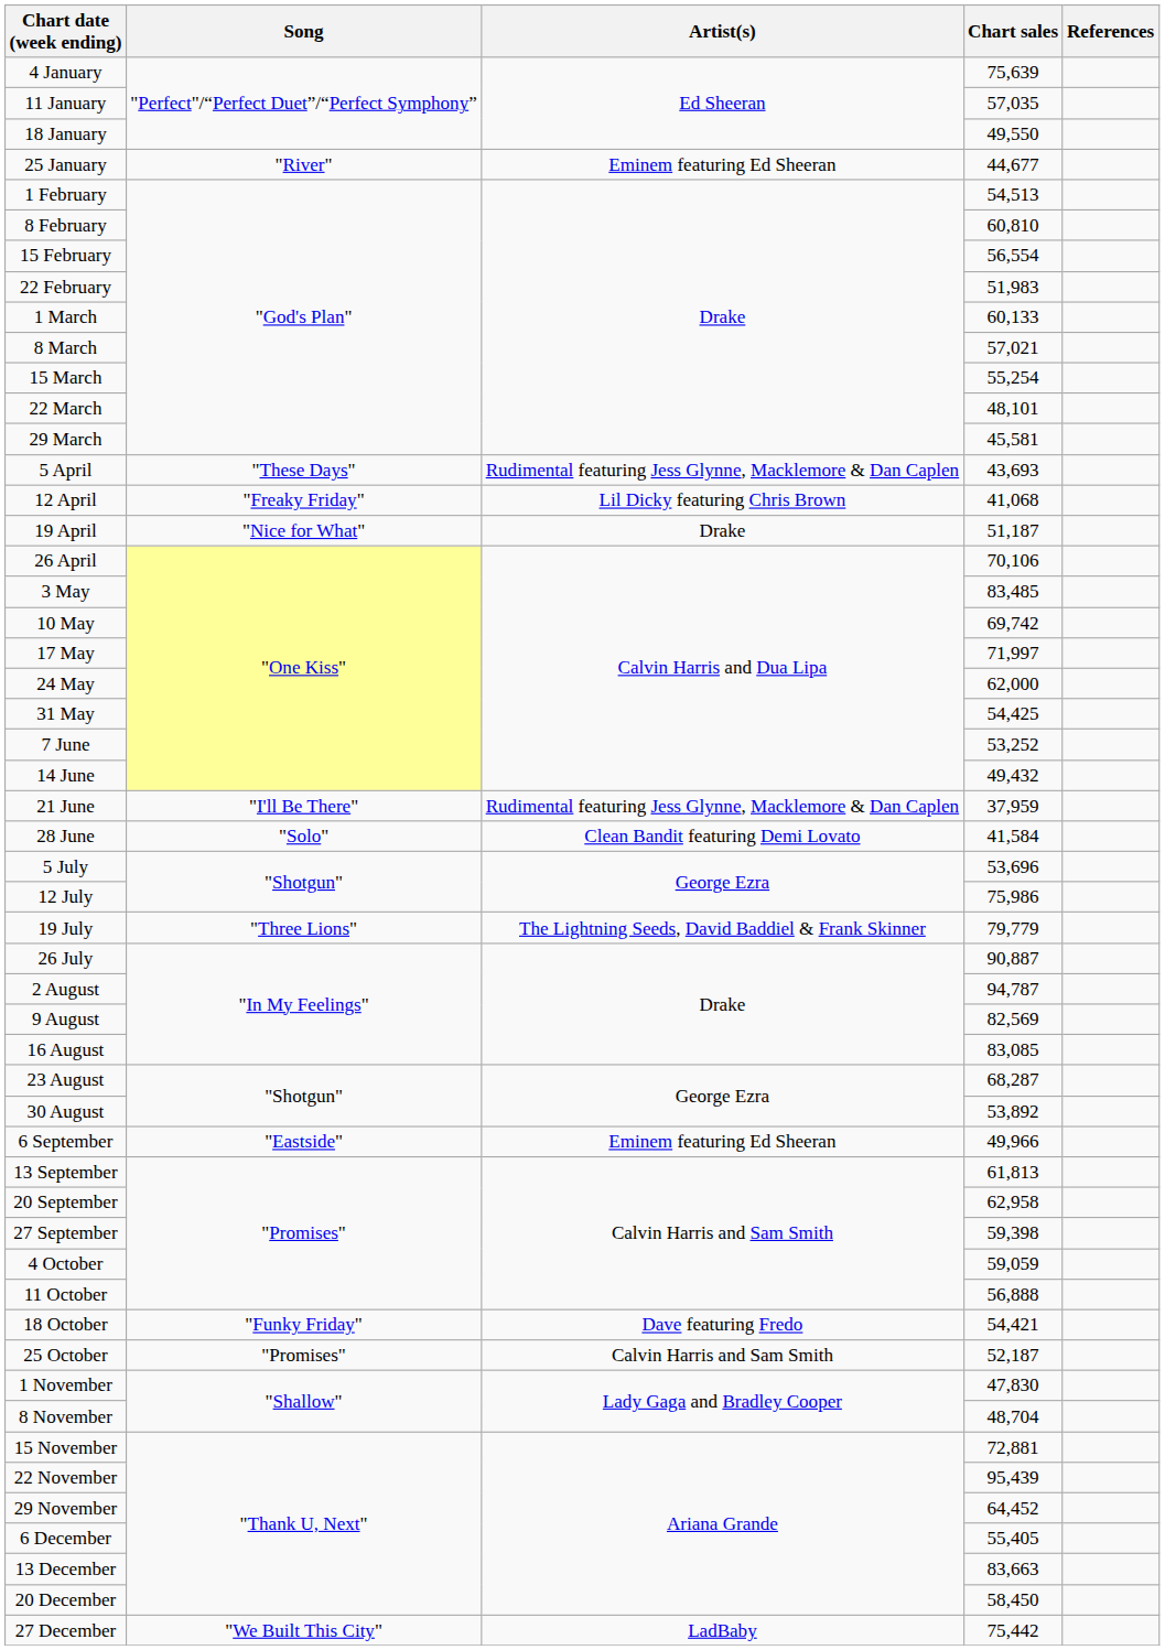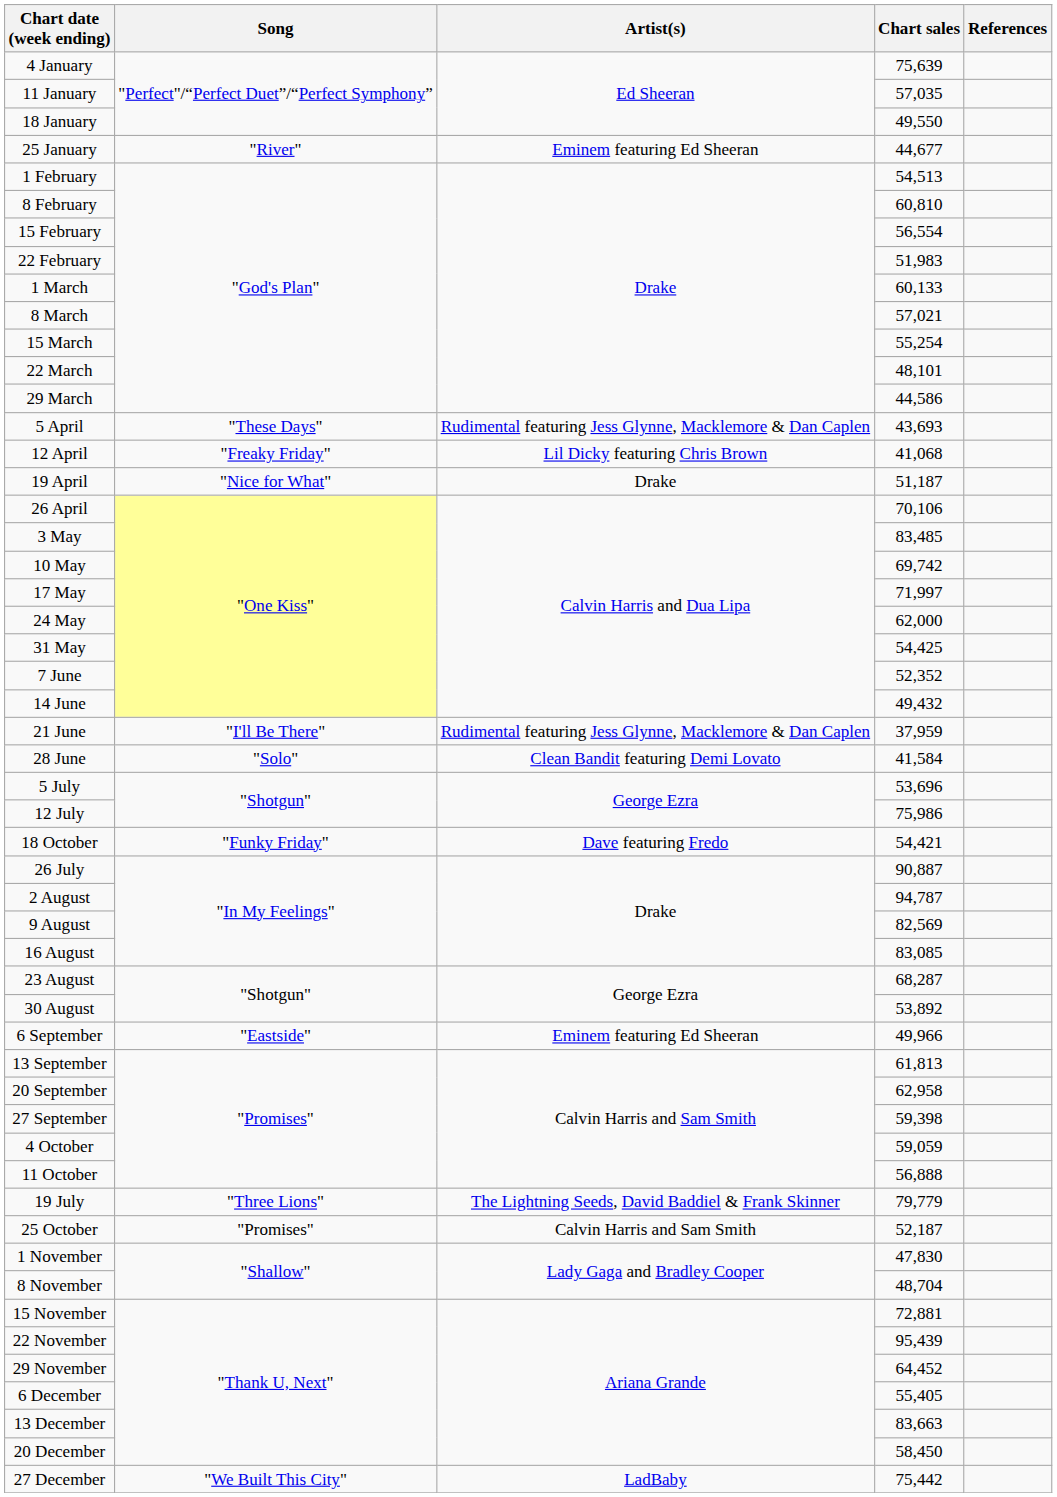 <table class="wikitable" style="font-size:97%; text-align:center;">
 <tr>
 <th>Chart date<br>(week ending)</th>
 <th>Song</th>
 <th>Artist(s)</th>
 <th>Chart sales</th>
 <th>References</th>
 </tr>
 <tr>
 <td>4 January</td>
 <td rowspan="3">"<a href='#'>Perfect</a>"/“<a href='#'>Perfect Duet</a>”/“<a href='#'>Perfect Symphony</a>”</td>
 <td rowspan="3"><a href='#'>Ed Sheeran</a></td>
 <td>75,639</td>
 <td></td>
 </tr>
 <tr>
 <td>11 January</td>
 <td>57,035</td>
 <td></td>
 </tr>
 <tr>
 <td>18 January</td>
 <td>49,550</td>
 <td></td>
 </tr>
 <tr>
 <td>25 January</td>
 <td>"<a href='#'>River</a>"</td>
 <td><a href='#'>Eminem</a> featuring Ed Sheeran</td>
 <td>44,677</td>
 <td></td>
 </tr>
 <tr>
 <td>1 February</td>
 <td rowspan="9">"<a href='#'>God's Plan</a>"</td>
 <td rowspan="9"><a href='#'>Drake</a></td>
 <td>54,513</td>
 <td></td>
 </tr>
 <tr>
 <td>8 February</td>
 <td>60,810</td>
 <td></td>
 </tr>
 <tr>
 <td>15 February</td>
 <td>56,554</td>
 <td></td>
 </tr>
 <tr>
 <td>22 February</td>
 <td>51,983</td>
 <td></td>
 </tr>
 <tr>
 <td>1 March</td>
 <td>60,133</td>
 <td></td>
 </tr>
 <tr>
 <td>8 March</td>
 <td>57,021</td>
 <td></td>
 </tr>
 <tr>
 <td>15 March</td>
 <td>55,254</td>
 <td></td>
 </tr>
 <tr>
 <td>22 March</td>
 <td>48,101</td>
 <td></td>
 </tr>
 <tr>
 <td>29 March</td>
-<td>45,581</td>
+<td>44,586</td>
 <td></td>
 </tr>
 <tr>
 <td>5 April</td>
 <td>"<a href='#'>These Days</a>"</td>
 <td><a href='#'>Rudimental</a> featuring <a href='#'>Jess Glynne</a>, <a href='#'>Macklemore</a> & <a href='#'>Dan Caplen</a></td>
 <td>43,693</td>
 <td></td>
 </tr>
 <tr>
 <td>12 April</td>
 <td>"<a href='#'>Freaky Friday</a>"</td>
 <td><a href='#'>Lil Dicky</a> featuring <a href='#'>Chris Brown</a></td>
 <td>41,068</td>
 <td></td>
 </tr>
 <tr>
 <td>19 April</td>
 <td>"<a href='#'>Nice for What</a>"</td>
 <td>Drake</td>
 <td>51,187</td>
 <td></td>
 </tr>
 <tr>
 <td>26 April</td>
 <td bgcolor=#FFFF99 rowspan="8">"<a href='#'>One Kiss</a>" </td>
 <td rowspan="8"><a href='#'>Calvin Harris</a> and <a href='#'>Dua Lipa</a></td>
 <td>70,106</td>
 <td></td>
 </tr>
 <tr>
 <td>3 May</td>
 <td>83,485</td>
 <td></td>
 </tr>
 <tr>
 <td>10 May</td>
 <td>69,742</td>
 <td></td>
 </tr>
 <tr>
 <td>17 May</td>
 <td>71,997</td>
 <td></td>
 </tr>
 <tr>
 <td>24 May</td>
 <td>62,000</td>
 <td></td>
 </tr>
 <tr>
 <td>31 May</td>
 <td>54,425</td>
 <td></td>
 </tr>
 <tr>
 <td>7 June</td>
-<td>53,252</td>
+<td>52,352</td>
 <td></td>
 </tr>
 <tr>
 <td>14 June</td>
 <td>49,432</td>
 <td></td>
 </tr>
 <tr>
 <td>21 June</td>
 <td>"<a href='#'>I'll Be There</a>"</td>
 <td><a href='#'>Rudimental</a> featuring <a href='#'>Jess Glynne</a>, <a href='#'>Macklemore</a> & <a href='#'>Dan Caplen</a></td>
 <td>37,959</td>
 <td></td>
 </tr>
 <tr>
 <td>28 June</td>
 <td>"<a href='#'>Solo</a>"</td>
 <td><a href='#'>Clean Bandit</a> featuring <a href='#'>Demi Lovato</a></td>
 <td>41,584</td>
 <td></td>
 </tr>
 <tr>
 <td>5 July</td>
 <td rowspan="2">"<a href='#'>Shotgun</a>"</td>
 <td rowspan="2"><a href='#'>George Ezra</a></td>
 <td>53,696</td>
 <td></td>
 </tr>
 <tr>
 <td>12 July</td>
 <td>75,986</td>
 <td></td>
 </tr>
 <tr>
-<td>19 July</td>
-<td>"<a href='#'>Three Lions</a>"</td>
-<td><a href='#'>The Lightning Seeds</a>, <a href='#'>David Baddiel</a> & <a href='#'>Frank Skinner</a></td>
-<td>79,779</td>
+<td>18 October</td>
+<td>"<a href='#'>Funky Friday</a>"</td>
+<td><a href='#'>Dave</a> featuring <a href='#'>Fredo</a></td>
+<td>54,421</td>
 <td></td>
 </tr>
 <tr>
 <td>26 July</td>
 <td rowspan="4">"<a href='#'>In My Feelings</a>"</td>
 <td rowspan="4">Drake</td>
 <td>90,887</td>
 <td></td>
 </tr>
 <tr>
 <td>2 August</td>
 <td>94,787</td>
 <td></td>
 </tr>
 <tr>
 <td>9 August</td>
 <td>82,569</td>
 <td></td>
 </tr>
 <tr>
 <td>16 August</td>
 <td>83,085</td>
 <td></td>
 </tr>
 <tr>
 <td>23 August</td>
 <td rowspan="2">"Shotgun"</td>
 <td rowspan="2">George Ezra</td>
 <td>68,287</td>
 <td></td>
 </tr>
 <tr>
 <td>30 August</td>
 <td>53,892</td>
 <td></td>
 </tr>
 <tr>
 <td>6 September</td>
 <td>"<a href='#'>Eastside</a>"</td>
 <td><a href='#'>Eminem</a> featuring Ed Sheeran</td>
 <td>49,966</td>
 <td></td>
 </tr>
 <tr>
 <td>13 September</td>
 <td rowspan="5">"<a href='#'>Promises</a>"</td>
 <td rowspan="5">Calvin Harris and <a href='#'>Sam Smith</a></td>
 <td>61,813</td>
 <td></td>
 </tr>
 <tr>
 <td>20 September</td>
 <td>62,958</td>
 <td></td>
 </tr>
 <tr>
 <td>27 September</td>
 <td>59,398</td>
 <td></td>
 </tr>
 <tr>
 <td>4 October</td>
 <td>59,059</td>
 <td></td>
 </tr>
 <tr>
 <td>11 October</td>
 <td>56,888</td>
 <td></td>
 </tr>
 <tr>
-<td>18 October</td>
-<td>"<a href='#'>Funky Friday</a>"</td>
-<td><a href='#'>Dave</a> featuring <a href='#'>Fredo</a></td>
-<td>54,421</td>
+<td>19 July</td>
+<td>"<a href='#'>Three Lions</a>"</td>
+<td><a href='#'>The Lightning Seeds</a>, <a href='#'>David Baddiel</a> & <a href='#'>Frank Skinner</a></td>
+<td>79,779</td>
 <td></td>
 </tr>
 <tr>
 <td>25 October</td>
 <td>"Promises"</td>
 <td>Calvin Harris and Sam Smith</td>
 <td>52,187</td>
 <td></td>
 </tr>
 <tr>
 <td>1 November</td>
 <td rowspan="2">"<a href='#'>Shallow</a>"</td>
 <td rowspan="2"><a href='#'>Lady Gaga</a> and <a href='#'>Bradley Cooper</a></td>
 <td>47,830</td>
 <td></td>
 </tr>
 <tr>
 <td>8 November</td>
 <td>48,704</td>
 <td></td>
 </tr>
 <tr>
 <td>15 November</td>
 <td rowspan="6">"<a href='#'>Thank U, Next</a>"</td>
 <td rowspan="6"><a href='#'>Ariana Grande</a></td>
 <td>72,881</td>
 <td></td>
 </tr>
 <tr>
 <td>22 November</td>
 <td>95,439</td>
 <td></td>
 </tr>
 <tr>
 <td>29 November</td>
 <td>64,452</td>
 <td></td>
 </tr>
 <tr>
 <td>6 December</td>
 <td>55,405</td>
 <td></td>
 </tr>
 <tr>
 <td>13 December</td>
 <td>83,663</td>
 <td></td>
 </tr>
 <tr>
 <td>20 December</td>
 <td>58,450</td>
 <td></td>
 </tr>
 <tr>
 <td>27 December</td>
 <td>"<a href='#'>We Built This City</a>"</td>
 <td><a href='#'>LadBaby</a></td>
 <td>75,442</td>
 <td></td>
 </tr>
 </table>
